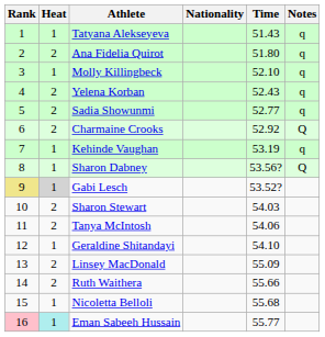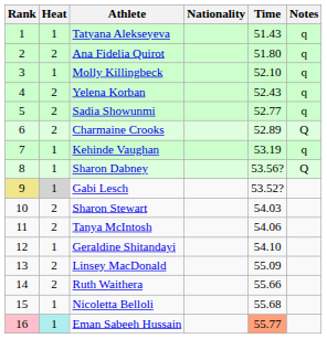 <table class="wikitable sortable" style="text-align:center">
 <tr>
 <th>Rank</th>
 <th>Heat</th>
 <th>Athlete</th>
 <th>Nationality</th>
 <th>Time</th>
 <th>Notes</th>
 </tr>
 <tr bgcolor=ccffcc>
 <td>1</td>
 <td>1</td>
 <td align=left><a href='#'>Tatyana Alekseyeva</a></td>
 <td align=left></td>
 <td>51.43</td>
 <td>q</td>
 </tr>
 <tr bgcolor=ccffcc>
 <td>2</td>
 <td>2</td>
 <td align=left><a href='#'>Ana Fidelia Quirot</a></td>
 <td align=left></td>
 <td>51.80</td>
 <td>q</td>
 </tr>
 <tr bgcolor=ccffcc>
 <td>3</td>
 <td>1</td>
 <td align=left><a href='#'>Molly Killingbeck</a></td>
 <td align=left></td>
 <td>52.10</td>
 <td>q</td>
 </tr>
 <tr bgcolor=ccffcc>
 <td>4</td>
 <td>2</td>
 <td align=left><a href='#'>Yelena Korban</a></td>
 <td align=left></td>
 <td>52.43</td>
 <td>q</td>
 </tr>
 <tr bgcolor=ccffcc>
 <td>5</td>
 <td>2</td>
 <td align=left><a href='#'>Sadia Showunmi</a></td>
 <td align=left></td>
 <td>52.77</td>
 <td>q</td>
 </tr>
 <tr bgcolor=ddffdd>
 <td>6</td>
 <td>2</td>
 <td align=left><a href='#'>Charmaine Crooks</a></td>
 <td align=left></td>
-<td>52.92</td>
+<td>52.89</td>
 <td>Q</td>
 </tr>
 <tr bgcolor=ccffcc>
 <td>7</td>
 <td>1</td>
 <td align=left><a href='#'>Kehinde Vaughan</a></td>
 <td align=left></td>
 <td>53.19</td>
 <td>q</td>
 </tr>
 <tr bgcolor=ddffdd>
 <td>8</td>
 <td>1</td>
 <td align=left><a href='#'>Sharon Dabney</a></td>
 <td align=left></td>
 <td>53.56?</td>
 <td>Q</td>
 </tr>
 <tr>
 <td style="background: khaki;">9</td>
 <td style="background: lightgrey;">1</td>
 <td align=left><a href='#'>Gabi Lesch</a></td>
 <td align=left></td>
 <td>53.52?</td>
 <td></td>
 </tr>
 <tr>
 <td>10</td>
 <td>2</td>
 <td align=left><a href='#'>Sharon Stewart</a></td>
 <td align=left></td>
 <td>54.03</td>
 <td></td>
 </tr>
 <tr>
 <td>11</td>
 <td>2</td>
 <td align=left><a href='#'>Tanya McIntosh</a></td>
 <td align=left></td>
 <td>54.06</td>
 <td></td>
 </tr>
 <tr>
 <td>12</td>
 <td>1</td>
 <td align=left><a href='#'>Geraldine Shitandayi</a></td>
 <td align=left></td>
 <td>54.10</td>
 <td></td>
 </tr>
 <tr>
 <td>13</td>
 <td>2</td>
 <td align=left><a href='#'>Linsey MacDonald</a></td>
 <td align=left></td>
 <td>55.09</td>
 <td></td>
 </tr>
 <tr>
 <td>14</td>
 <td>2</td>
 <td align=left><a href='#'>Ruth Waithera</a></td>
 <td align=left></td>
 <td>55.66</td>
 <td></td>
 </tr>
 <tr>
 <td>15</td>
 <td>1</td>
 <td align=left><a href='#'>Nicoletta Belloli</a></td>
 <td align=left></td>
 <td>55.68</td>
 <td></td>
 </tr>
 <tr>
 <td style="background: pink;">16</td>
 <td style="background: paleturquoise;">1</td>
 <td align=left><a href='#'>Eman Sabeeh Hussain</a></td>
 <td align=left></td>
-<td>55.77</td>
+<td style="background: lightsalmon;">55.77</td>
 <td></td>
 </tr>
 </table>
